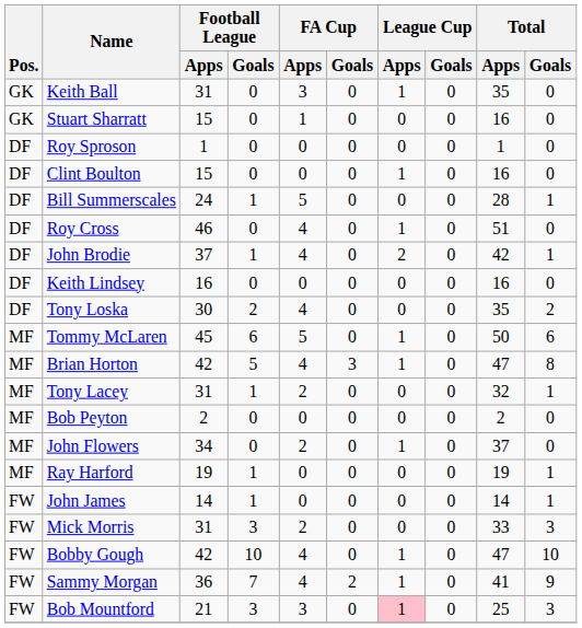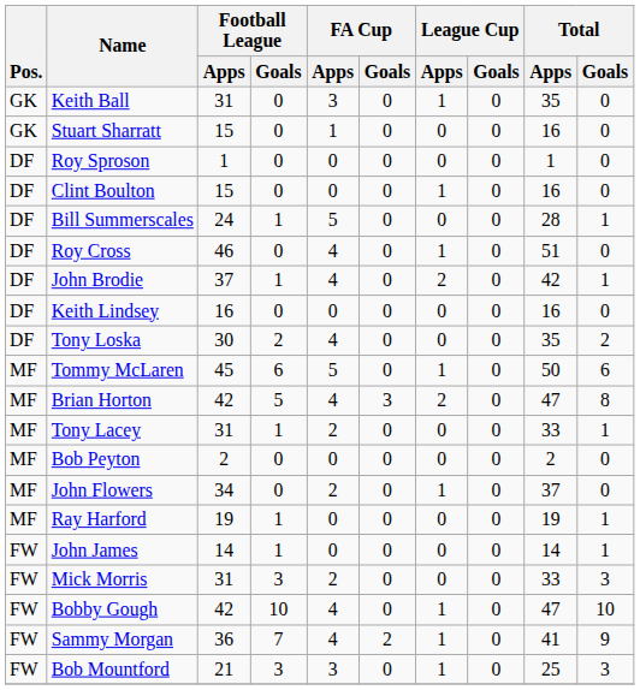 <table class="wikitable" style="text-align:center">
 <tr>
 <th rowspan="2" valign="bottom">Pos.</th>
 <th rowspan="2">Name</th>
 <th colspan="2" width="85">Football League</th>
 <th colspan="2" width="85">FA Cup</th>
 <th colspan="2" width="85">League Cup</th>
 <th colspan="2" width="85">Total</th>
 </tr>
 <tr>
 <th>Apps</th>
 <th>Goals</th>
 <th>Apps</th>
 <th>Goals</th>
 <th>Apps</th>
 <th>Goals</th>
 <th>Apps</th>
 <th>Goals</th>
 </tr>
 <tr>
 <td align="left">GK</td>
 <td align="left"> <a href='#'>Keith Ball</a></td>
 <td>31</td>
 <td>0</td>
 <td>3</td>
 <td>0</td>
 <td>1</td>
 <td>0</td>
 <td>35</td>
 <td>0</td>
 </tr>
 <tr>
 <td align="left">GK</td>
 <td align="left"> <a href='#'>Stuart Sharratt</a></td>
 <td>15</td>
 <td>0</td>
 <td>1</td>
 <td>0</td>
 <td>0</td>
 <td>0</td>
 <td>16</td>
 <td>0</td>
 </tr>
 <tr>
 <td align="left">DF</td>
 <td align="left"> <a href='#'>Roy Sproson</a></td>
 <td>1</td>
 <td>0</td>
 <td>0</td>
 <td>0</td>
 <td>0</td>
 <td>0</td>
 <td>1</td>
 <td>0</td>
 </tr>
 <tr>
 <td align="left">DF</td>
 <td align="left"> <a href='#'>Clint Boulton</a></td>
 <td>15</td>
 <td>0</td>
 <td>0</td>
 <td>0</td>
 <td>1</td>
 <td>0</td>
 <td>16</td>
 <td>0</td>
 </tr>
 <tr>
 <td align="left">DF</td>
 <td align="left"> <a href='#'>Bill Summerscales</a></td>
 <td>24</td>
 <td>1</td>
 <td>5</td>
 <td>0</td>
 <td>0</td>
 <td>0</td>
 <td>28</td>
 <td>1</td>
 </tr>
 <tr>
 <td align="left">DF</td>
 <td align="left"> <a href='#'>Roy Cross</a></td>
 <td>46</td>
 <td>0</td>
 <td>4</td>
 <td>0</td>
 <td>1</td>
 <td>0</td>
 <td>51</td>
 <td>0</td>
 </tr>
 <tr>
 <td align="left">DF</td>
 <td align="left"> <a href='#'>John Brodie</a></td>
 <td>37</td>
 <td>1</td>
 <td>4</td>
 <td>0</td>
 <td>2</td>
 <td>0</td>
 <td>42</td>
 <td>1</td>
 </tr>
 <tr>
 <td align="left">DF</td>
 <td align="left"> <a href='#'>Keith Lindsey</a></td>
 <td>16</td>
 <td>0</td>
 <td>0</td>
 <td>0</td>
 <td>0</td>
 <td>0</td>
 <td>16</td>
 <td>0</td>
 </tr>
 <tr>
 <td align="left">DF</td>
 <td align="left"> <a href='#'>Tony Loska</a></td>
 <td>30</td>
 <td>2</td>
 <td>4</td>
 <td>0</td>
 <td>0</td>
 <td>0</td>
 <td>35</td>
 <td>2</td>
 </tr>
 <tr>
 <td align="left">MF</td>
 <td align="left"> <a href='#'>Tommy McLaren</a></td>
 <td>45</td>
 <td>6</td>
 <td>5</td>
 <td>0</td>
 <td>1</td>
 <td>0</td>
 <td>50</td>
 <td>6</td>
 </tr>
 <tr>
 <td align="left">MF</td>
 <td align="left"> <a href='#'>Brian Horton</a></td>
 <td>42</td>
 <td>5</td>
 <td>4</td>
 <td>3</td>
-<td>1</td>
+<td>2</td>
 <td>0</td>
 <td>47</td>
 <td>8</td>
 </tr>
 <tr>
 <td align="left">MF</td>
 <td align="left"> <a href='#'>Tony Lacey</a></td>
 <td>31</td>
 <td>1</td>
 <td>2</td>
 <td>0</td>
 <td>0</td>
 <td>0</td>
-<td>32</td>
+<td>33</td>
 <td>1</td>
 </tr>
 <tr>
 <td align="left">MF</td>
 <td align="left"> <a href='#'>Bob Peyton</a></td>
 <td>2</td>
 <td>0</td>
 <td>0</td>
 <td>0</td>
 <td>0</td>
 <td>0</td>
 <td>2</td>
 <td>0</td>
 </tr>
 <tr>
 <td align="left">MF</td>
 <td align="left"> <a href='#'>John Flowers</a></td>
 <td>34</td>
 <td>0</td>
 <td>2</td>
 <td>0</td>
 <td>1</td>
 <td>0</td>
 <td>37</td>
 <td>0</td>
 </tr>
 <tr>
 <td align="left">MF</td>
 <td align="left"> <a href='#'>Ray Harford</a></td>
 <td>19</td>
 <td>1</td>
 <td>0</td>
 <td>0</td>
 <td>0</td>
 <td>0</td>
 <td>19</td>
 <td>1</td>
 </tr>
 <tr>
 <td align="left">FW</td>
 <td align="left"> <a href='#'>John James</a></td>
 <td>14</td>
 <td>1</td>
 <td>0</td>
 <td>0</td>
 <td>0</td>
 <td>0</td>
 <td>14</td>
 <td>1</td>
 </tr>
 <tr>
 <td align="left">FW</td>
 <td align="left"> <a href='#'>Mick Morris</a></td>
 <td>31</td>
 <td>3</td>
 <td>2</td>
 <td>0</td>
 <td>0</td>
 <td>0</td>
 <td>33</td>
 <td>3</td>
 </tr>
 <tr>
 <td align="left">FW</td>
 <td align="left"> <a href='#'>Bobby Gough</a></td>
 <td>42</td>
 <td>10</td>
 <td>4</td>
 <td>0</td>
 <td>1</td>
 <td>0</td>
 <td>47</td>
 <td>10</td>
 </tr>
 <tr>
 <td align="left">FW</td>
 <td align="left"> <a href='#'>Sammy Morgan</a></td>
 <td>36</td>
 <td>7</td>
 <td>4</td>
 <td>2</td>
 <td>1</td>
 <td>0</td>
 <td>41</td>
 <td>9</td>
 </tr>
 <tr>
 <td align="left">FW</td>
 <td align="left"> <a href='#'>Bob Mountford</a></td>
 <td>21</td>
 <td>3</td>
 <td>3</td>
 <td>0</td>
-<td style="background: pink;">1</td>
+<td>1</td>
 <td>0</td>
 <td>25</td>
 <td>3</td>
 </tr>
 <tr>
 </tr>
 </table>
